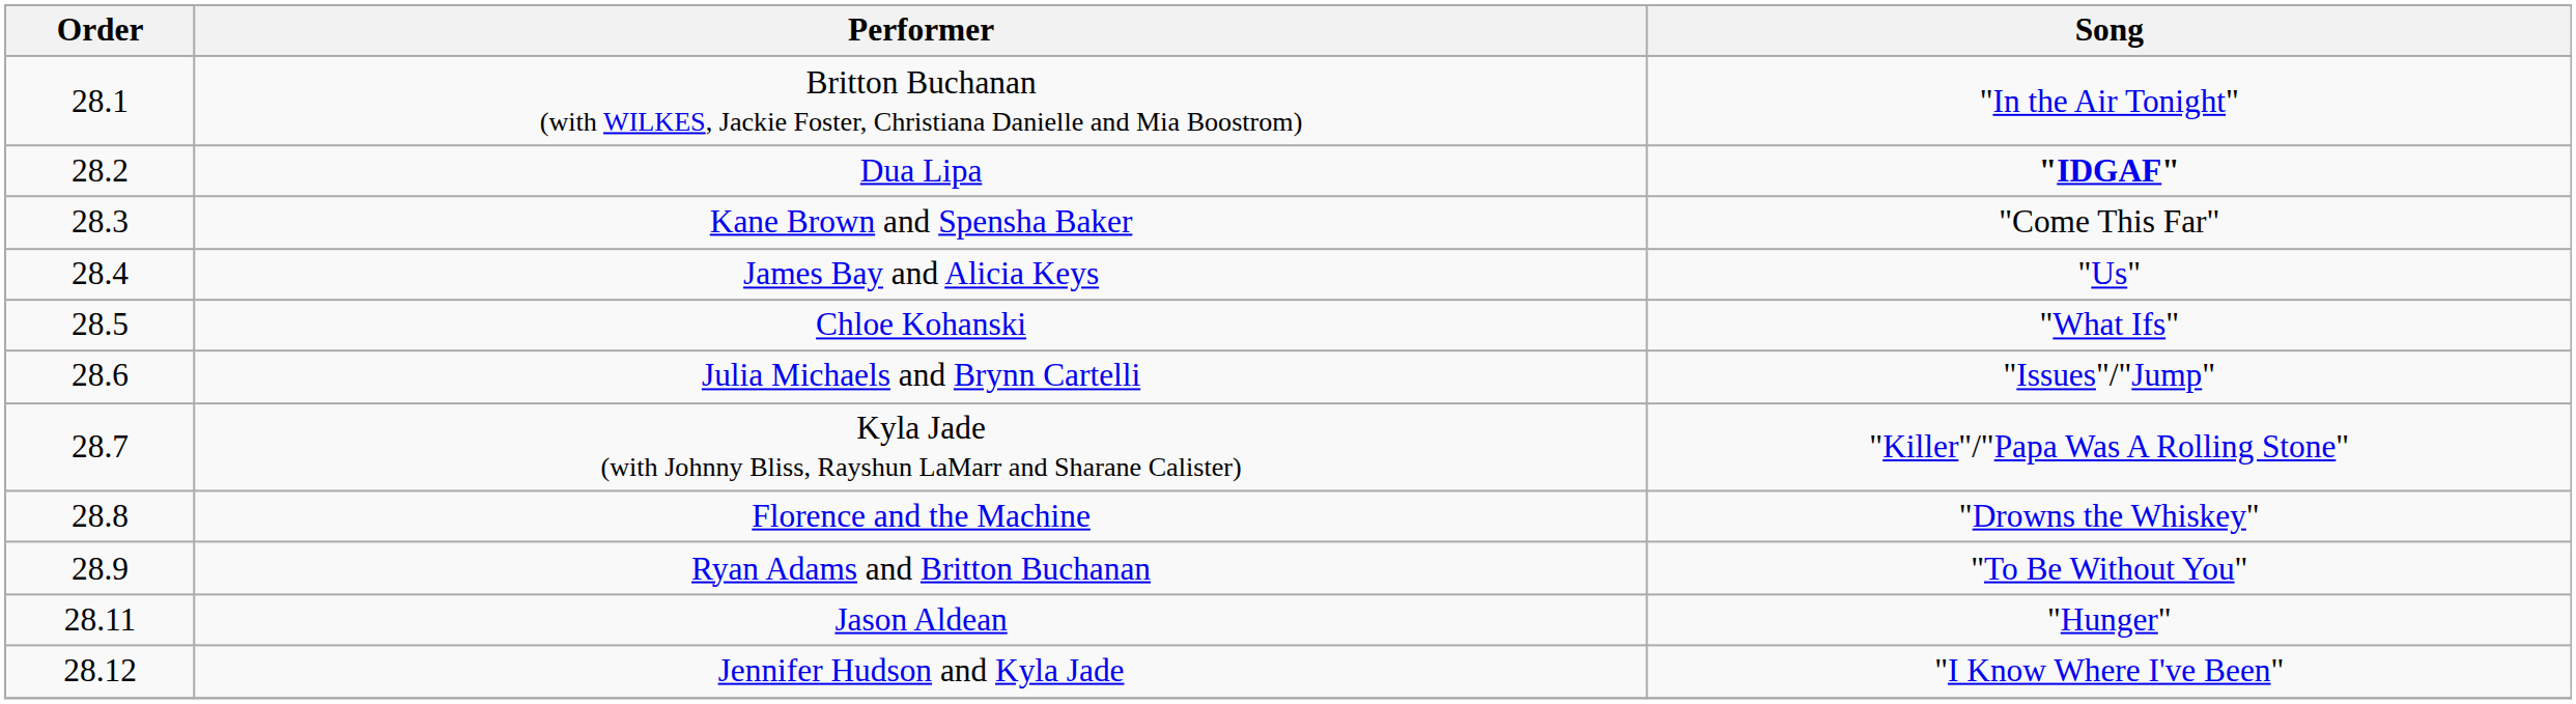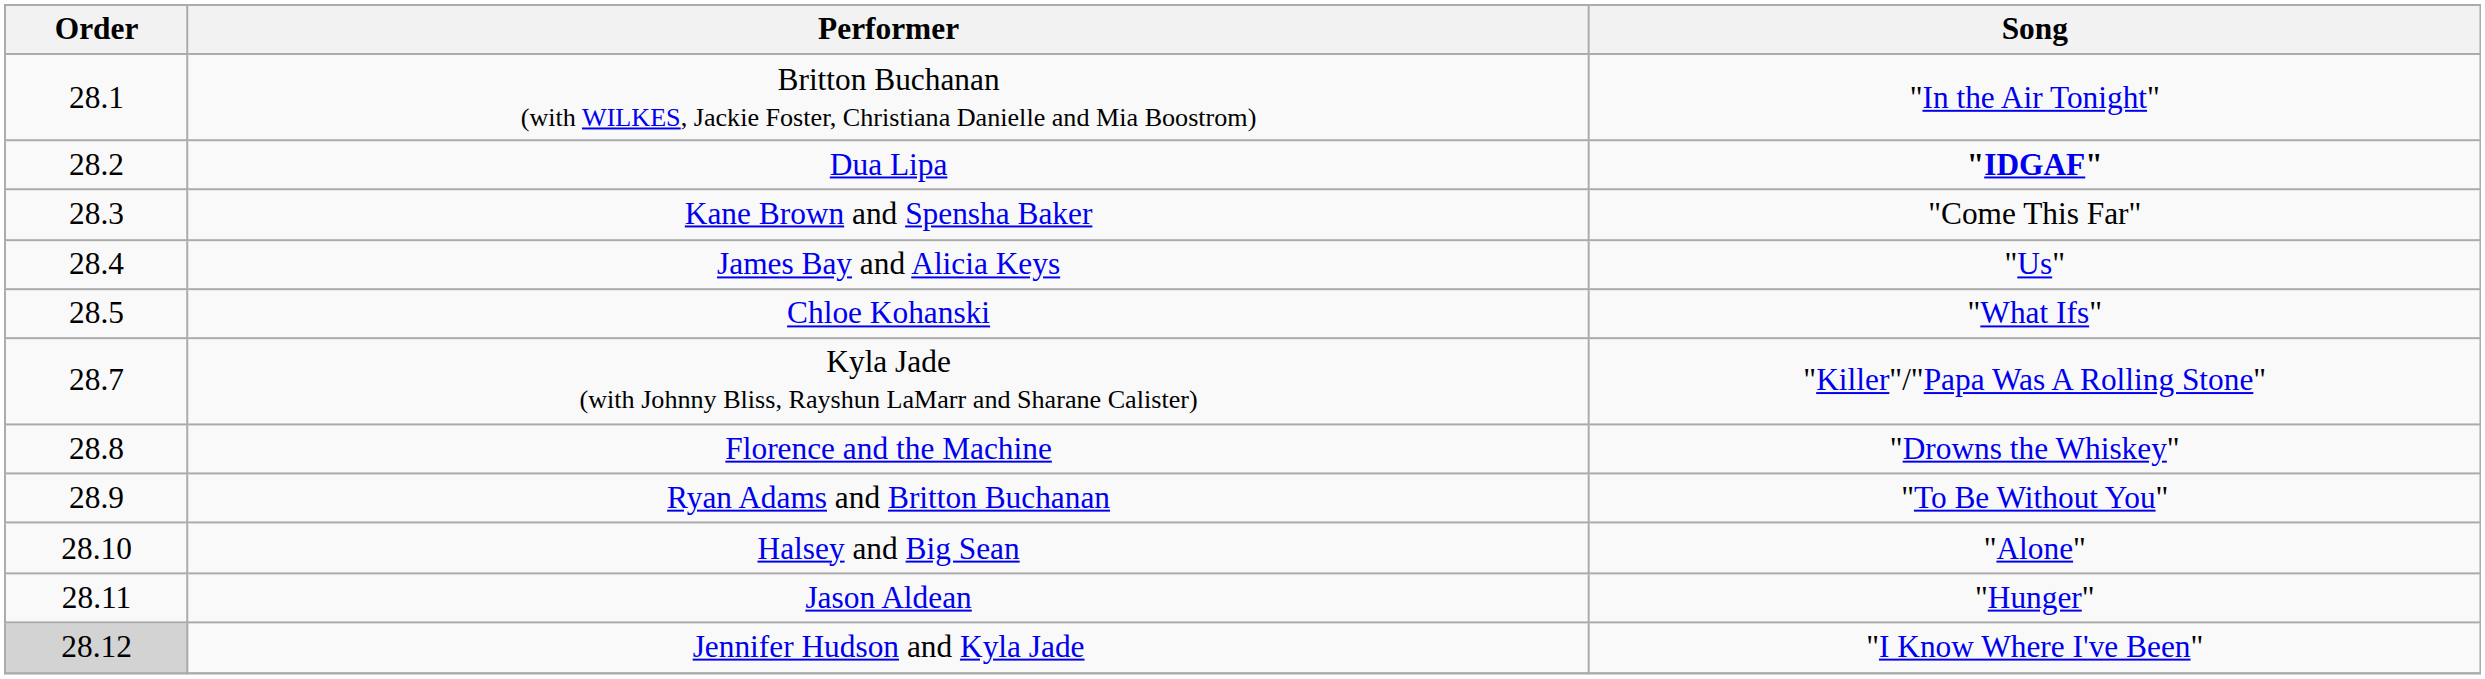 <table class="wikitable" style="text-align:center; width:100%">
 <tr>
 <th>Order</th>
 <th>Performer</th>
 <th>Song</th>
 </tr>
 <tr>
 <td>28.1</td>
 <td>Britton Buchanan <br><small>(with <a href='#'>WILKES</a>, Jackie Foster, Christiana Danielle and Mia Boostrom)</small></td>
 <td>"<a href='#'>In the Air Tonight</a>"</td>
 </tr>
 <tr>
 <td>28.2</td>
 <td><a href='#'>Dua Lipa</a></td>
 <td><strong>"<a href='#'>IDGAF</a>"</strong></td>
 </tr>
 <tr>
 <td>28.3</td>
 <td><a href='#'>Kane Brown</a> and <a href='#'>Spensha Baker</a></td>
 <td>"Come This Far"</td>
 </tr>
 <tr>
 <td>28.4</td>
 <td><a href='#'>James Bay</a> and <a href='#'>Alicia Keys</a></td>
 <td>"<a href='#'>Us</a>"</td>
 </tr>
 <tr>
 <td>28.5</td>
 <td><a href='#'>Chloe Kohanski</a></td>
 <td>"<a href='#'>What Ifs</a>"</td>
 </tr>
 <tr>
-<td>28.6</td>
-<td><a href='#'>Julia Michaels</a> and <a href='#'>Brynn Cartelli</a></td>
-<td>"<a href='#'>Issues</a>"/"<a href='#'>Jump</a>"</td>
-</tr>
-<tr>
 <td>28.7</td>
 <td>Kyla Jade <br><small>(with Johnny Bliss, Rayshun LaMarr and Sharane Calister)</small></td>
 <td>"<a href='#'>Killer</a>"/"<a href='#'>Papa Was A Rolling Stone</a>"</td>
 </tr>
 <tr>
 <td>28.8</td>
 <td><a href='#'>Florence and the Machine</a></td>
 <td>"<a href='#'>Drowns the Whiskey</a>"</td>
 </tr>
 <tr>
 <td>28.9</td>
 <td><a href='#'>Ryan Adams</a> and <a href='#'>Britton Buchanan</a></td>
 <td>"<a href='#'>To Be Without You</a>"</td>
 </tr>
 <tr>
+<td>28.10</td>
+<td><a href='#'>Halsey</a> and <a href='#'>Big Sean</a></td>
+<td>"<a href='#'>Alone</a>"</td>
+</tr>
+<tr>
 <td>28.11</td>
 <td><a href='#'>Jason Aldean</a></td>
 <td>"<a href='#'>Hunger</a>"</td>
 </tr>
 <tr>
-<td>28.12</td>
+<td style="background: lightgrey;">28.12</td>
 <td><a href='#'>Jennifer Hudson</a> and <a href='#'>Kyla Jade</a></td>
 <td>"<a href='#'>I Know Where I've Been</a>"</td>
 </tr>
 <tr>
 </tr>
 </table>
